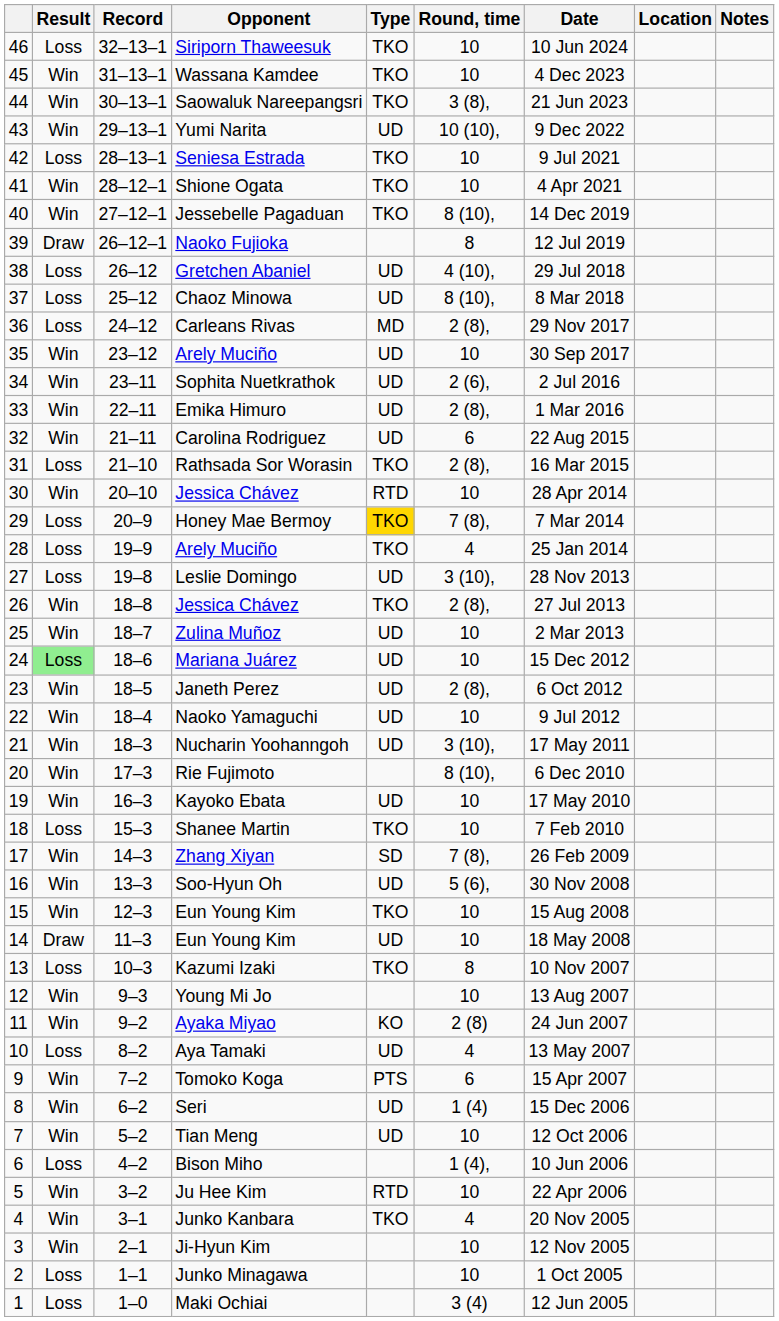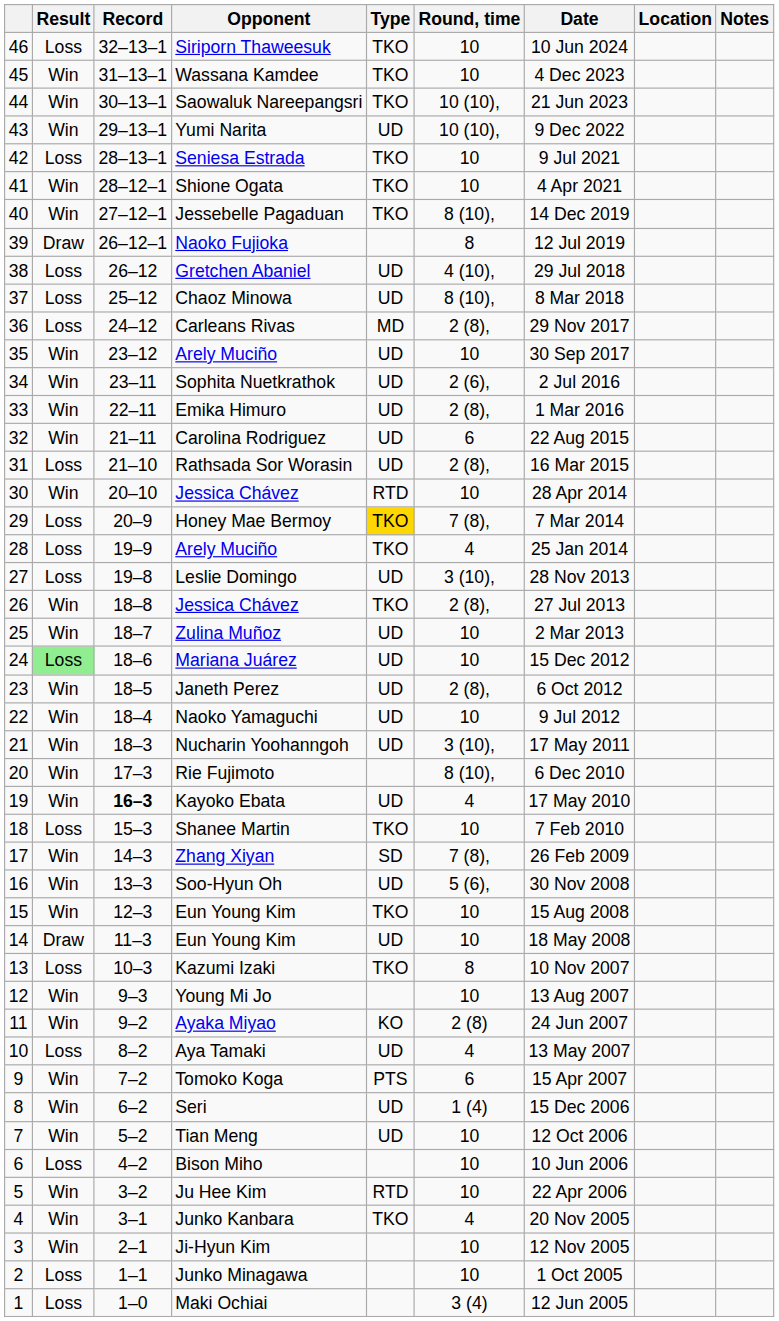 <table class="wikitable" style="text-align:center; font-size:95%">
 <tr>
 <th></th>
 <th>Result</th>
 <th>Record</th>
 <th>Opponent</th>
 <th>Type</th>
 <th>Round, time</th>
 <th>Date</th>
 <th>Location</th>
 <th>Notes</th>
 </tr>
 <tr>
 <td>46</td>
 <td>Loss</td>
 <td>32–13–1</td>
 <td align="left"><a href='#'>Siriporn Thaweesuk</a></td>
 <td>TKO</td>
 <td>10</td>
 <td>10 Jun 2024</td>
 <td align="left"></td>
 <td align=left></td>
 </tr>
 <tr>
 <td>45</td>
 <td>Win</td>
 <td>31–13–1</td>
 <td align="left">Wassana Kamdee</td>
 <td>TKO</td>
 <td>10</td>
 <td>4 Dec 2023</td>
 <td align="left"></td>
 <td></td>
 </tr>
 <tr>
 <td>44</td>
 <td>Win</td>
 <td>30–13–1</td>
 <td align="left">Saowaluk Nareepangsri</td>
 <td>TKO</td>
-<td>3 (8), </td>
+<td>10 (10), </td>
 <td>21 Jun 2023</td>
 <td align="left"></td>
 <td></td>
 </tr>
 <tr>
 <td>43</td>
 <td>Win</td>
 <td>29–13–1</td>
 <td align="left">Yumi Narita</td>
 <td>UD</td>
 <td>10 (10), </td>
 <td>9 Dec 2022</td>
 <td align="left"></td>
 <td></td>
 </tr>
 <tr>
 <td>42</td>
 <td>Loss</td>
 <td>28–13–1</td>
 <td align="left"><a href='#'>Seniesa Estrada</a></td>
 <td>TKO</td>
 <td>10</td>
 <td>9 Jul 2021</td>
 <td align="left"></td>
 <td align="left"></td>
 </tr>
 <tr>
 <td>41</td>
 <td>Win</td>
 <td>28–12–1</td>
 <td align="left">Shione Ogata</td>
 <td>TKO</td>
 <td>10</td>
 <td>4 Apr 2021</td>
 <td align="left"></td>
 <td align="left"></td>
 </tr>
 <tr>
 <td>40</td>
 <td>Win</td>
 <td>27–12–1</td>
 <td align="left">Jessebelle Pagaduan</td>
 <td>TKO</td>
 <td>8 (10), </td>
 <td>14 Dec 2019</td>
 <td align="left"></td>
 <td align="left"></td>
 </tr>
 <tr>
 <td>39</td>
 <td>Draw</td>
 <td>26–12–1</td>
 <td align="left"><a href='#'>Naoko Fujioka</a></td>
 <td></td>
 <td>8</td>
 <td>12 Jul 2019</td>
 <td align="left"></td>
 <td align="left"></td>
 </tr>
 <tr>
 <td>38</td>
 <td>Loss</td>
 <td>26–12</td>
 <td align="left"><a href='#'>Gretchen Abaniel</a></td>
 <td>UD</td>
 <td>4 (10), </td>
 <td>29 Jul 2018</td>
 <td align="left"></td>
 <td align="left"></td>
 </tr>
 <tr>
 <td>37</td>
 <td>Loss</td>
 <td>25–12</td>
 <td align="left">Chaoz Minowa</td>
 <td>UD</td>
 <td>8 (10), </td>
 <td>8 Mar 2018</td>
 <td align="left"></td>
 <td align="left"></td>
 </tr>
 <tr>
 <td>36</td>
 <td>Loss</td>
 <td>24–12</td>
 <td align="left">Carleans Rivas</td>
 <td>MD</td>
 <td>2 (8), </td>
 <td>29 Nov 2017</td>
 <td align="left"></td>
 <td></td>
 </tr>
 <tr>
 <td>35</td>
 <td>Win</td>
 <td>23–12</td>
 <td align="left"><a href='#'>Arely Muciño</a></td>
 <td>UD</td>
 <td>10</td>
 <td>30 Sep 2017</td>
 <td align="left"></td>
 <td></td>
 </tr>
 <tr>
 <td>34</td>
 <td>Win</td>
 <td>23–11</td>
 <td align="left">Sophita Nuetkrathok</td>
 <td>UD</td>
 <td>2 (6), </td>
 <td>2 Jul 2016</td>
 <td align="left"></td>
 <td></td>
 </tr>
 <tr>
 <td>33</td>
 <td>Win</td>
 <td>22–11</td>
 <td align="left">Emika Himuro</td>
 <td>UD</td>
 <td>2 (8), </td>
 <td>1 Mar 2016</td>
 <td align="left"></td>
 <td></td>
 </tr>
 <tr>
 <td>32</td>
 <td>Win</td>
 <td>21–11</td>
 <td align="left">Carolina Rodriguez</td>
 <td>UD</td>
 <td>6</td>
 <td>22 Aug 2015</td>
 <td align="left"></td>
 <td align="left"></td>
 </tr>
 <tr>
 <td>31</td>
 <td>Loss</td>
 <td>21–10</td>
 <td align="left">Rathsada Sor Worasin</td>
-<td>TKO</td>
+<td>UD</td>
 <td>2 (8), </td>
 <td>16 Mar 2015</td>
 <td align="left"></td>
 <td></td>
 </tr>
 <tr>
 <td>30</td>
 <td>Win</td>
 <td>20–10</td>
 <td align="left"><a href='#'>Jessica Chávez</a></td>
 <td>RTD</td>
 <td>10</td>
 <td>28 Apr 2014</td>
 <td align="left"></td>
 <td></td>
 </tr>
 <tr>
 <td>29</td>
 <td>Loss</td>
 <td>20–9</td>
 <td align="left">Honey Mae Bermoy</td>
 <td style="background: gold;">TKO</td>
 <td>7 (8), </td>
 <td>7 Mar 2014</td>
 <td align="left"></td>
 <td align="left"></td>
 </tr>
 <tr>
 <td>28</td>
 <td>Loss</td>
 <td>19–9</td>
 <td align="left"><a href='#'>Arely Muciño</a></td>
 <td>TKO</td>
 <td>4</td>
 <td>25 Jan 2014</td>
 <td align="left"></td>
 <td></td>
 </tr>
 <tr>
 <td>27</td>
 <td>Loss</td>
 <td>19–8</td>
 <td align="left">Leslie Domingo</td>
 <td>UD</td>
 <td>3 (10), </td>
 <td>28 Nov 2013</td>
 <td align="left"></td>
 <td></td>
 </tr>
 <tr>
 <td>26</td>
 <td>Win</td>
 <td>18–8</td>
 <td align="left"><a href='#'>Jessica Chávez</a></td>
 <td>TKO</td>
 <td>2 (8), </td>
 <td>27 Jul 2013</td>
 <td align="left"></td>
 <td></td>
 </tr>
 <tr>
 <td>25</td>
 <td>Win</td>
 <td>18–7</td>
 <td align="left"><a href='#'>Zulina Muñoz</a></td>
 <td>UD</td>
 <td>10</td>
 <td>2 Mar 2013</td>
 <td align="left"></td>
 <td align="left"></td>
 </tr>
 <tr>
 <td>24</td>
 <td style="background: lightgreen;">Loss</td>
 <td>18–6</td>
 <td align="left"><a href='#'>Mariana Juárez</a></td>
 <td>UD</td>
 <td>10</td>
 <td>15 Dec 2012</td>
 <td align="left"></td>
 <td></td>
 </tr>
 <tr>
 <td>23</td>
 <td>Win</td>
 <td>18–5</td>
 <td align="left">Janeth Perez</td>
 <td>UD</td>
 <td>2 (8), </td>
 <td>6 Oct 2012</td>
 <td align="left"></td>
 <td align="left"></td>
 </tr>
 <tr>
 <td>22</td>
 <td>Win</td>
 <td>18–4</td>
 <td align="left">Naoko Yamaguchi</td>
 <td>UD</td>
 <td>10</td>
 <td>9 Jul 2012</td>
 <td align="left"></td>
 <td align="left"></td>
 </tr>
 <tr>
 <td>21</td>
 <td>Win</td>
 <td>18–3</td>
 <td align="left">Nucharin Yoohanngoh</td>
 <td>UD</td>
 <td>3 (10), </td>
 <td>17 May 2011</td>
 <td align="left"></td>
 <td align="left"></td>
 </tr>
 <tr>
 <td>20</td>
 <td>Win</td>
 <td>17–3</td>
 <td align="left">Rie Fujimoto</td>
 <td></td>
 <td>8 (10), </td>
 <td>6 Dec 2010</td>
 <td align="left"></td>
 <td align="left"></td>
 </tr>
 <tr>
 <td>19</td>
 <td>Win</td>
-<td>16–3</td>
+<td><strong>16–3</strong></td>
 <td align="left">Kayoko Ebata</td>
 <td>UD</td>
-<td>10</td>
+<td>4</td>
 <td>17 May 2010</td>
 <td align="left"></td>
 <td></td>
 </tr>
 <tr>
 <td>18</td>
 <td>Loss</td>
 <td>15–3</td>
 <td align="left">Shanee Martin</td>
 <td>TKO</td>
 <td>10</td>
 <td>7 Feb 2010</td>
 <td align="left"></td>
 <td align="left"></td>
 </tr>
 <tr>
 <td>17</td>
 <td>Win</td>
 <td>14–3</td>
 <td align="left"><a href='#'>Zhang Xiyan</a></td>
 <td>SD</td>
 <td>7 (8), </td>
 <td>26 Feb 2009</td>
 <td align="left"></td>
 <td align="left"></td>
 </tr>
 <tr>
 <td>16</td>
 <td>Win</td>
 <td>13–3</td>
 <td align="left">Soo-Hyun Oh</td>
 <td>UD</td>
 <td>5 (6), </td>
 <td>30 Nov 2008</td>
 <td align="left"></td>
 <td></td>
 </tr>
 <tr>
 <td>15</td>
 <td>Win</td>
 <td>12–3</td>
 <td align="left">Eun Young Kim</td>
 <td>TKO</td>
 <td>10</td>
 <td>15 Aug 2008</td>
 <td align="left"></td>
 <td align="left"></td>
 </tr>
 <tr>
 <td>14</td>
 <td>Draw</td>
 <td>11–3</td>
 <td align="left">Eun Young Kim</td>
 <td>UD</td>
 <td>10</td>
 <td>18 May 2008</td>
 <td align="left"></td>
 <td align="left"></td>
 </tr>
 <tr>
 <td>13</td>
 <td>Loss</td>
 <td>10–3</td>
 <td align="left">Kazumi Izaki</td>
 <td>TKO</td>
 <td>8</td>
 <td>10 Nov 2007</td>
 <td align="left"></td>
 <td align="left"></td>
 </tr>
 <tr>
 <td>12</td>
 <td>Win</td>
 <td>9–3</td>
 <td align="left">Young Mi Jo</td>
 <td></td>
 <td>10</td>
 <td>13 Aug 2007</td>
 <td align="left"></td>
 <td></td>
 </tr>
 <tr>
 <td>11</td>
 <td>Win</td>
 <td>9–2</td>
 <td align="left"><a href='#'>Ayaka Miyao</a></td>
 <td>KO</td>
 <td>2 (8)</td>
 <td>24 Jun 2007</td>
 <td align="left"></td>
 <td></td>
 </tr>
 <tr>
 <td>10</td>
 <td>Loss</td>
 <td>8–2</td>
 <td align="left">Aya Tamaki</td>
 <td>UD</td>
 <td>4</td>
 <td>13 May 2007</td>
 <td align="left"></td>
 <td></td>
 </tr>
 <tr>
 <td>9</td>
 <td>Win</td>
 <td>7–2</td>
 <td align="left">Tomoko Koga</td>
 <td>PTS</td>
 <td>6</td>
 <td>15 Apr 2007</td>
 <td align="left"></td>
 <td></td>
 </tr>
 <tr>
 <td>8</td>
 <td>Win</td>
 <td>6–2</td>
 <td align="left">Seri</td>
 <td>UD</td>
 <td>1 (4)</td>
 <td>15 Dec 2006</td>
 <td align="left"></td>
 <td></td>
 </tr>
 <tr>
 <td>7</td>
 <td>Win</td>
 <td>5–2</td>
 <td align="left">Tian Meng</td>
 <td>UD</td>
 <td>10</td>
 <td>12 Oct 2006</td>
 <td align="left"></td>
 <td></td>
 </tr>
 <tr>
 <td>6</td>
 <td>Loss</td>
 <td>4–2</td>
 <td align="left">Bison Miho</td>
 <td></td>
-<td>1 (4), </td>
+<td>10</td>
 <td>10 Jun 2006</td>
 <td align="left"></td>
 <td></td>
 </tr>
 <tr>
 <td>5</td>
 <td>Win</td>
 <td>3–2</td>
 <td align="left">Ju Hee Kim</td>
 <td>RTD</td>
 <td>10</td>
 <td>22 Apr 2006</td>
 <td align="left"></td>
 <td align="left"></td>
 </tr>
 <tr>
 <td>4</td>
 <td>Win</td>
 <td>3–1</td>
 <td align="left">Junko Kanbara</td>
 <td>TKO</td>
 <td>4</td>
 <td>20 Nov 2005</td>
 <td align="left"></td>
 <td></td>
 </tr>
 <tr>
 <td>3</td>
 <td>Win</td>
 <td>2–1</td>
 <td align="left">Ji-Hyun Kim</td>
 <td></td>
 <td>10</td>
 <td>12 Nov 2005</td>
 <td align="left"></td>
 <td align="left"></td>
 </tr>
 <tr>
 <td>2</td>
 <td>Loss</td>
 <td>1–1</td>
 <td align="left">Junko Minagawa</td>
 <td></td>
 <td>10</td>
 <td>1 Oct 2005</td>
 <td align="left"></td>
 <td></td>
 </tr>
 <tr>
 <td>1</td>
 <td>Loss</td>
 <td>1–0</td>
 <td align="left">Maki Ochiai</td>
 <td></td>
 <td>3 (4)</td>
 <td>12 Jun 2005</td>
 <td align="left"></td>
 <td></td>
 </tr>
 </table>
